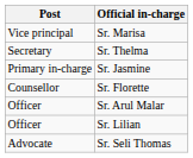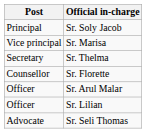 <table class="wikitable">
 <tr>
 <th>Post</th>
 <th>Official in-charge</th>
+</tr>
+<tr>
+<td>Principal</td>
+<td>Sr. Soly Jacob</td>
 </tr>
 <tr>
 <td>Vice principal</td>
 <td>Sr. Marisa</td>
 </tr>
 <tr>
 <td>Secretary</td>
 <td>Sr. Thelma</td>
-</tr>
-<tr>
-<td>Primary in-charge</td>
-<td>Sr. Jasmine</td>
 </tr>
 <tr>
 <td>Counsellor</td>
 <td>Sr. Florette</td>
 </tr>
 <tr>
 <td>Officer</td>
 <td>Sr. Arul Malar</td>
 </tr>
 <tr>
 <td>Officer</td>
 <td>Sr. Lilian</td>
 </tr>
 <tr>
 <td>Advocate</td>
 <td>Sr. Seli Thomas</td>
 </tr>
 </table>
